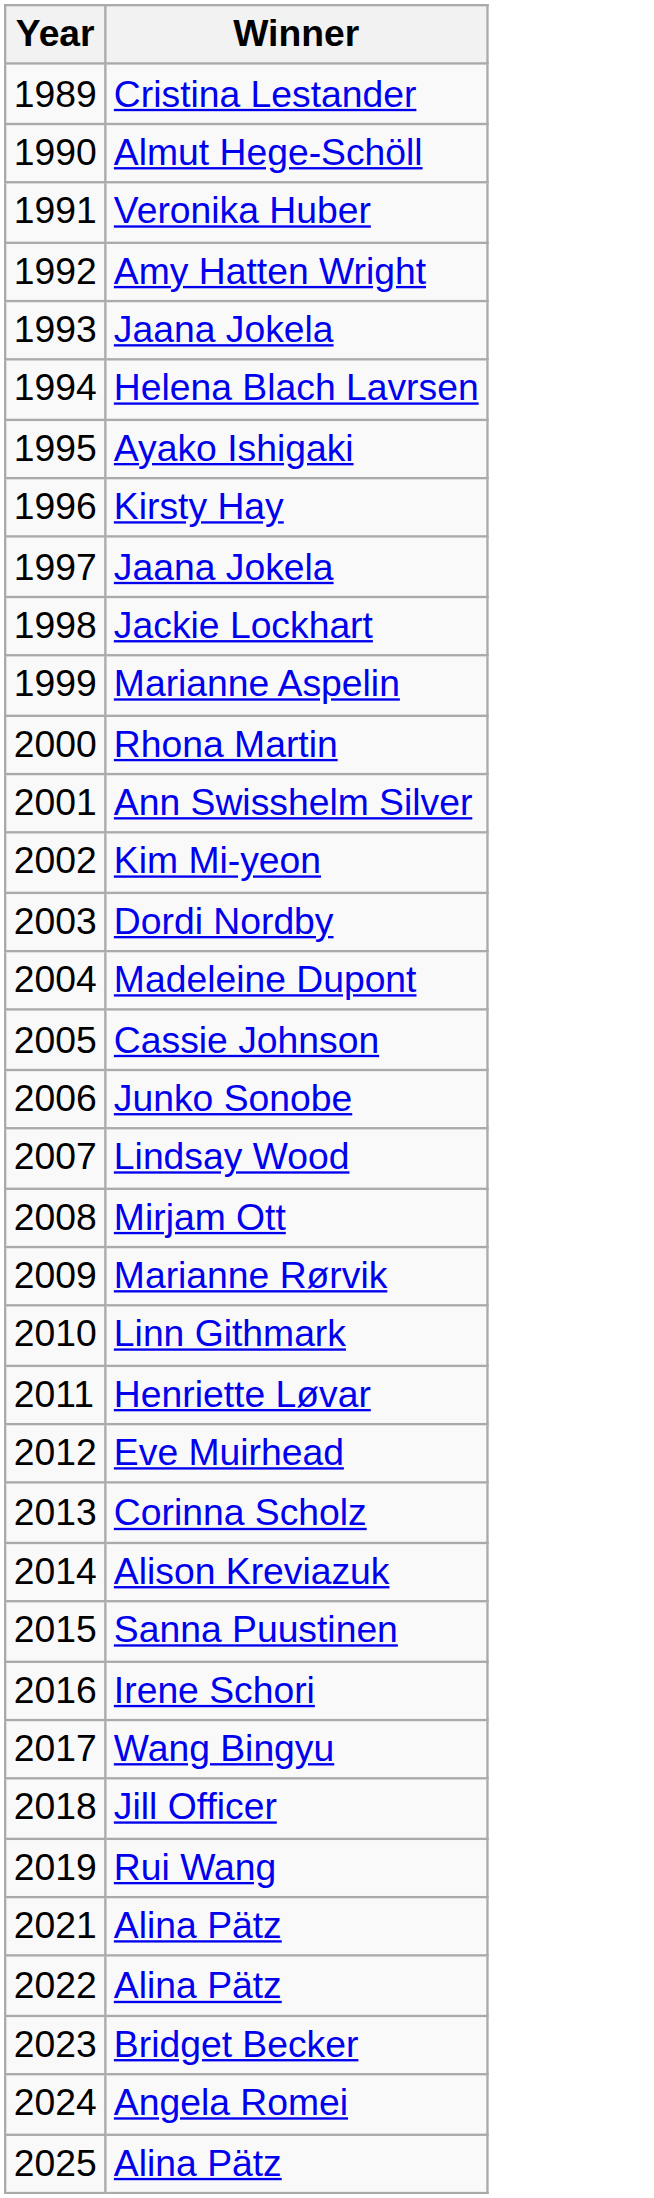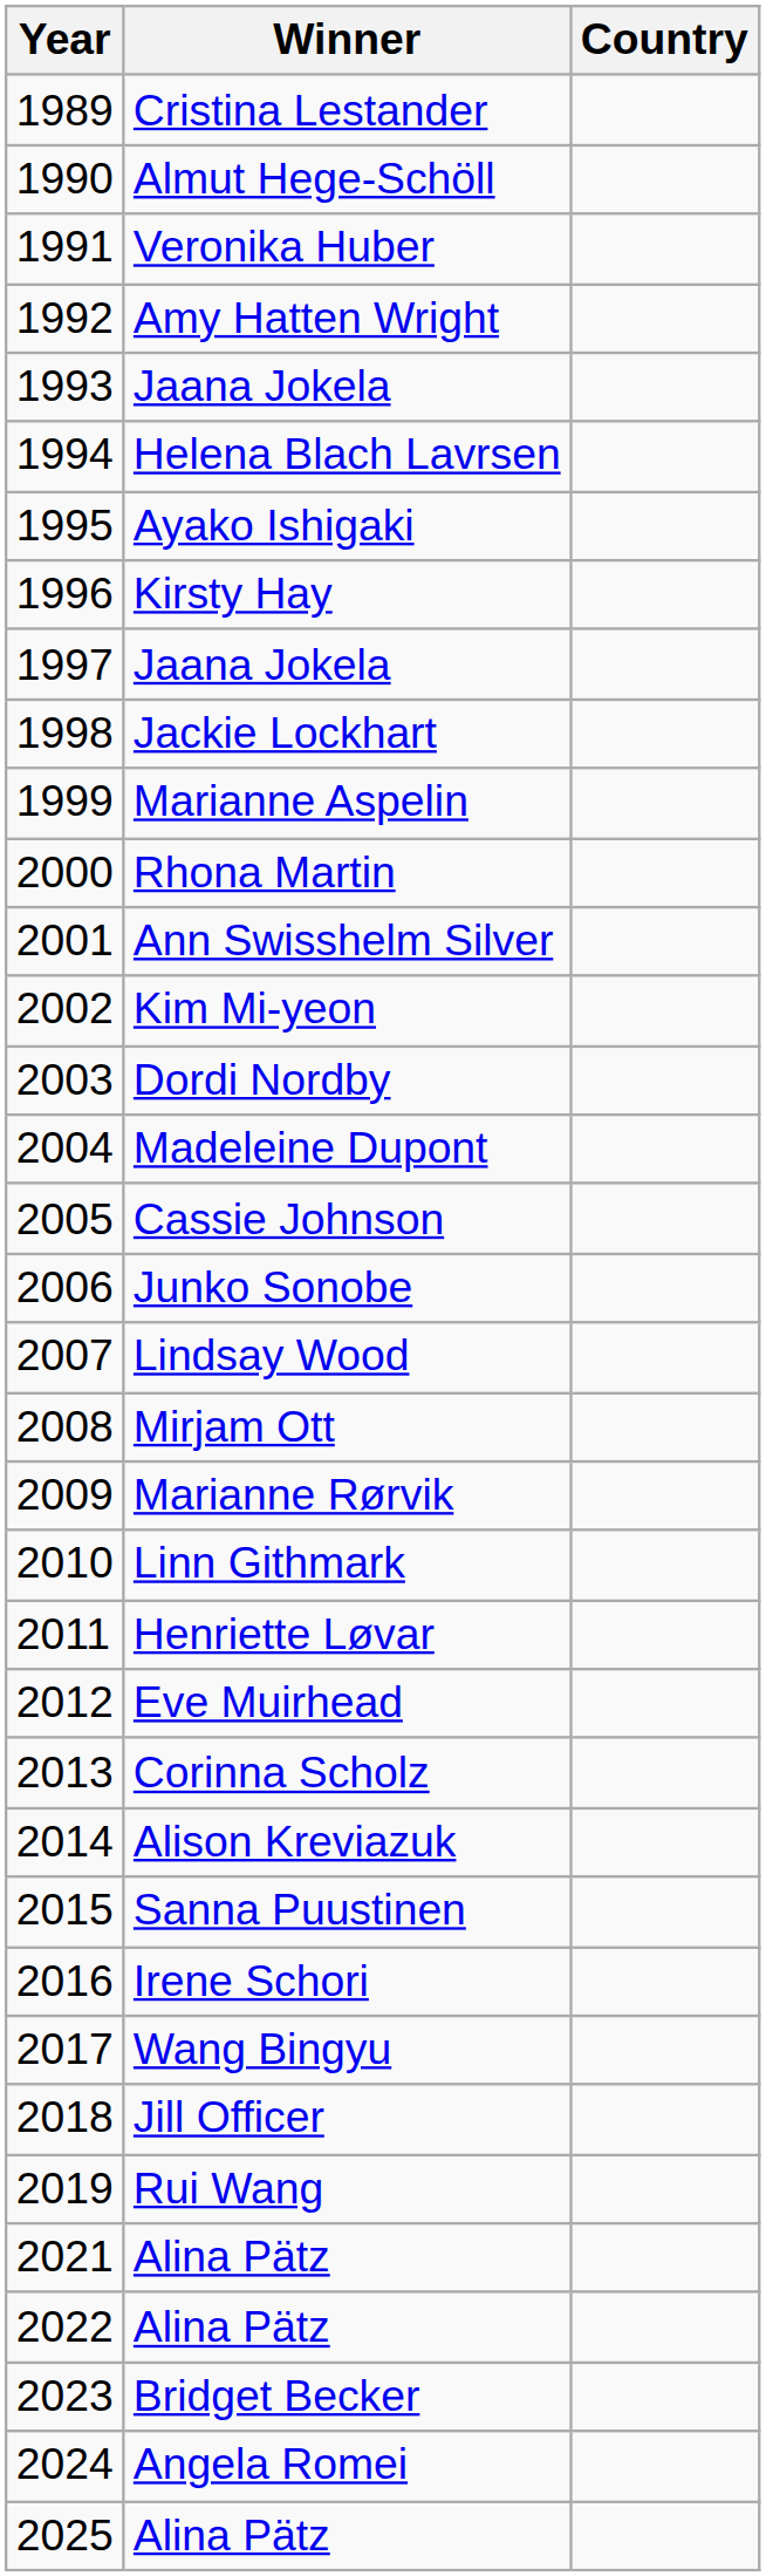 <table class="wikitable sortable">
 <tr>
 <th>Year</th>
 <th>Winner</th>
+<th>Country</th>
 </tr>
 <tr>
 <td>1989</td>
 <td><a href='#'>Cristina Lestander</a></td>
+<td></td>
 </tr>
 <tr>
 <td>1990</td>
 <td><a href='#'>Almut Hege-Schöll</a></td>
+<td></td>
 </tr>
 <tr>
 <td>1991</td>
 <td><a href='#'>Veronika Huber</a></td>
+<td></td>
 </tr>
 <tr>
 <td>1992</td>
 <td><a href='#'>Amy Hatten Wright</a></td>
+<td></td>
 </tr>
 <tr>
 <td>1993</td>
 <td><a href='#'>Jaana Jokela</a></td>
+<td></td>
 </tr>
 <tr>
 <td>1994</td>
 <td><a href='#'>Helena Blach Lavrsen</a></td>
+<td></td>
 </tr>
 <tr>
 <td>1995</td>
 <td><a href='#'>Ayako Ishigaki</a></td>
+<td></td>
 </tr>
 <tr>
 <td>1996</td>
 <td><a href='#'>Kirsty Hay</a></td>
+<td></td>
 </tr>
 <tr>
 <td>1997</td>
 <td><a href='#'>Jaana Jokela</a></td>
+<td></td>
 </tr>
 <tr>
 <td>1998</td>
 <td><a href='#'>Jackie Lockhart</a></td>
+<td></td>
 </tr>
 <tr>
 <td>1999</td>
 <td><a href='#'>Marianne Aspelin</a></td>
+<td></td>
 </tr>
 <tr>
 <td>2000</td>
 <td><a href='#'>Rhona Martin</a></td>
+<td></td>
 </tr>
 <tr>
 <td>2001</td>
 <td><a href='#'>Ann Swisshelm Silver</a></td>
+<td></td>
 </tr>
 <tr>
 <td>2002</td>
 <td><a href='#'>Kim Mi-yeon</a></td>
+<td></td>
 </tr>
 <tr>
 <td>2003</td>
 <td><a href='#'>Dordi Nordby</a></td>
+<td></td>
 </tr>
 <tr>
 <td>2004</td>
 <td><a href='#'>Madeleine Dupont</a></td>
+<td></td>
 </tr>
 <tr>
 <td>2005</td>
 <td><a href='#'>Cassie Johnson</a></td>
+<td></td>
 </tr>
 <tr>
 <td>2006</td>
 <td><a href='#'>Junko Sonobe</a></td>
+<td></td>
 </tr>
 <tr>
 <td>2007</td>
 <td><a href='#'>Lindsay Wood</a></td>
+<td></td>
 </tr>
 <tr>
 <td>2008</td>
 <td><a href='#'>Mirjam Ott</a></td>
+<td></td>
 </tr>
 <tr>
 <td>2009</td>
 <td><a href='#'>Marianne Rørvik</a></td>
+<td></td>
 </tr>
 <tr>
 <td>2010</td>
 <td><a href='#'>Linn Githmark</a></td>
+<td></td>
 </tr>
 <tr>
 <td>2011</td>
 <td><a href='#'>Henriette Løvar</a></td>
+<td></td>
 </tr>
 <tr>
 <td>2012</td>
 <td><a href='#'>Eve Muirhead</a></td>
+<td></td>
 </tr>
 <tr>
 <td>2013</td>
 <td><a href='#'>Corinna Scholz</a></td>
+<td></td>
 </tr>
 <tr>
 <td>2014</td>
 <td><a href='#'>Alison Kreviazuk</a></td>
+<td></td>
 </tr>
 <tr>
 <td>2015</td>
 <td><a href='#'>Sanna Puustinen</a></td>
+<td></td>
 </tr>
 <tr>
 <td>2016</td>
 <td><a href='#'>Irene Schori</a></td>
+<td></td>
 </tr>
 <tr>
 <td>2017</td>
 <td><a href='#'>Wang Bingyu</a></td>
+<td></td>
 </tr>
 <tr>
 <td>2018</td>
 <td><a href='#'>Jill Officer</a></td>
+<td></td>
 </tr>
 <tr>
 <td>2019</td>
 <td><a href='#'>Rui Wang</a></td>
+<td></td>
 </tr>
 <tr>
 <td>2021</td>
 <td><a href='#'>Alina Pätz</a></td>
+<td></td>
 </tr>
 <tr>
 <td>2022</td>
 <td><a href='#'>Alina Pätz</a></td>
+<td></td>
 </tr>
 <tr>
 <td>2023</td>
 <td><a href='#'>Bridget Becker</a></td>
+<td></td>
 </tr>
 <tr>
 <td>2024</td>
 <td><a href='#'>Angela Romei</a></td>
+<td></td>
 </tr>
 <tr>
 <td>2025</td>
 <td><a href='#'>Alina Pätz</a></td>
+<td></td>
 </tr>
 </table>
